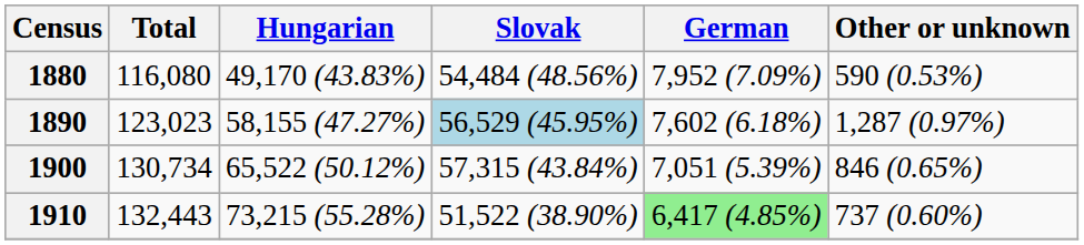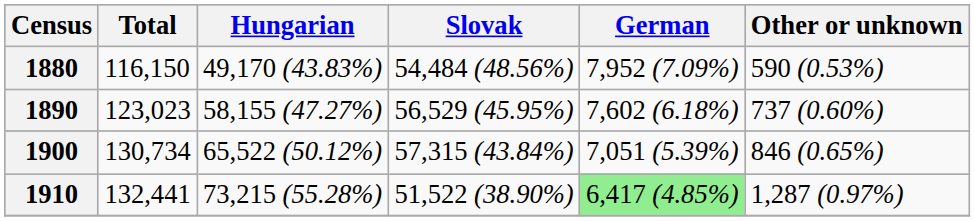 <table class="wikitable">
 <tr>
 <th>Census</th>
 <th>Total</th>
 <th><a href='#'>Hungarian</a></th>
 <th><a href='#'>Slovak</a></th>
 <th><a href='#'>German</a></th>
 <th>Other or unknown</th>
 </tr>
 <tr>
 <th>1880</th>
-<td>116,080</td>
+<td>116,150</td>
 <td>49,170 <em>(43.83%)</em></td>
 <td>54,484 <em>(48.56%)</em></td>
 <td>7,952 <em>(7.09%)</em></td>
 <td>590 <em>(0.53%)</em></td>
 </tr>
 <tr>
 <th>1890</th>
 <td>123,023</td>
 <td>58,155 <em>(47.27%)</em></td>
-<td style="background: lightblue;">56,529 <em>(45.95%)</em></td>
+<td>56,529 <em>(45.95%)</em></td>
 <td>7,602 <em>(6.18%)</em></td>
-<td>1,287 <em>(0.97%)</em></td>
+<td>737 <em>(0.60%)</em></td>
 </tr>
 <tr>
 <th>1900</th>
 <td>130,734</td>
 <td>65,522 <em>(50.12%)</em></td>
 <td>57,315 <em>(43.84%)</em></td>
 <td>7,051 <em>(5.39%)</em></td>
 <td>846 <em>(0.65%)</em></td>
 </tr>
 <tr>
 <th>1910</th>
-<td>132,443</td>
+<td>132,441</td>
 <td>73,215 <em>(55.28%)</em></td>
 <td>51,522 <em>(38.90%)</em></td>
 <td style="background: lightgreen;">6,417 <em>(4.85%)</em></td>
-<td>737 <em>(0.60%)</em></td>
+<td>1,287 <em>(0.97%)</em></td>
 </tr>
 <tr>
 </tr>
 </table>
